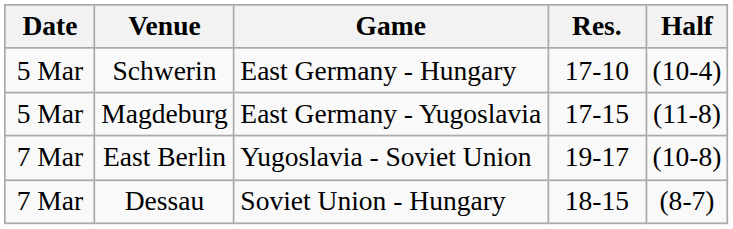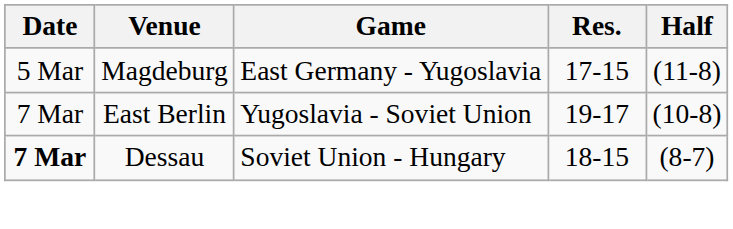 <table class="wikitable" style="text-align:center;">
 <tr>
 <th width="45px">Date</th>
 <th>Venue</th>
 <th>Game</th>
 <th width="50px">Res.</th>
 <th>Half</th>
-</tr>
-<tr>
-<td>5 Mar</td>
-<td>Schwerin</td>
-<td align="left">East Germany - Hungary</td>
-<td>17-10</td>
-<td>(10-4)</td>
 </tr>
 <tr>
 <td>5 Mar</td>
 <td>Magdeburg</td>
 <td align="left">East Germany - Yugoslavia</td>
 <td>17-15</td>
 <td>(11-8)</td>
 </tr>
 <tr>
 <td>7 Mar</td>
 <td>East Berlin</td>
 <td align="left">Yugoslavia - Soviet Union</td>
 <td>19-17</td>
 <td>(10-8)</td>
 </tr>
 <tr>
-<td>7 Mar</td>
+<td><strong>7 Mar</strong></td>
 <td>Dessau</td>
 <td align="left">Soviet  Union - Hungary</td>
 <td>18-15</td>
 <td>(8-7)</td>
 </tr>
 </table>
